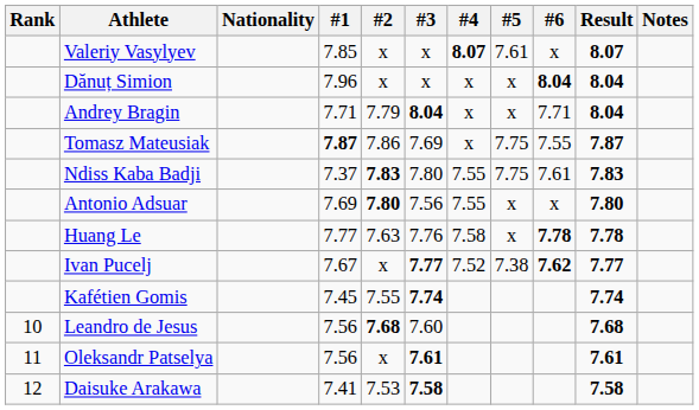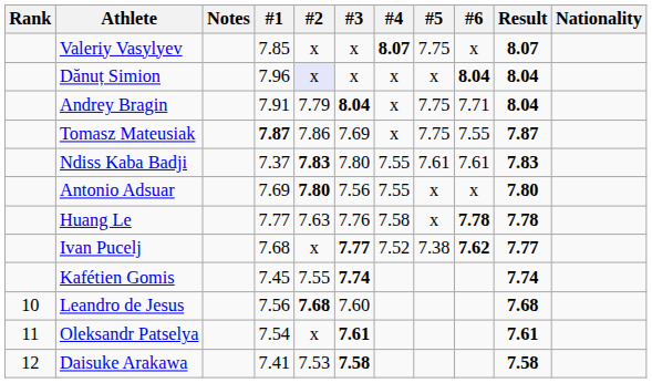 <table class="wikitable sortable" style="text-align:center">
 <tr>
 <th>Rank</th>
 <th>Athlete</th>
-<th>Nationality</th>
+<th>Notes</th>
 <th>#1</th>
 <th>#2</th>
 <th>#3</th>
 <th>#4</th>
 <th>#5</th>
 <th>#6</th>
 <th>Result</th>
-<th>Notes</th>
+<th>Nationality</th>
 </tr>
 <tr>
 <td></td>
 <td align=left><a href='#'>Valeriy Vasylyev</a></td>
-<td align=left></td>
+<td></td>
 <td>7.85</td>
 <td>x</td>
 <td>x</td>
 <td><strong>8.07</strong></td>
-<td>7.61</td>
+<td>7.75</td>
 <td>x</td>
 <td><strong>8.07</strong></td>
-<td></td>
+<td align=left></td>
 </tr>
 <tr>
 <td></td>
 <td align=left><a href='#'>Dănuț Simion</a></td>
-<td align=left></td>
+<td></td>
 <td>7.96</td>
-<td>x</td>
+<td style="background: lavender;">x</td>
 <td>x</td>
 <td>x</td>
 <td>x</td>
 <td><strong>8.04</strong></td>
 <td><strong>8.04</strong></td>
-<td></td>
+<td align=left></td>
 </tr>
 <tr>
 <td></td>
 <td align=left><a href='#'>Andrey Bragin</a></td>
-<td align=left></td>
-<td>7.71</td>
+<td></td>
+<td>7.91</td>
 <td>7.79</td>
 <td><strong>8.04</strong></td>
 <td>x</td>
-<td>x</td>
+<td>7.75</td>
 <td>7.71</td>
 <td><strong>8.04</strong></td>
-<td></td>
+<td align=left></td>
 </tr>
 <tr>
 <td></td>
 <td align=left><a href='#'>Tomasz Mateusiak</a></td>
-<td align=left></td>
+<td></td>
 <td><strong>7.87</strong></td>
 <td>7.86</td>
 <td>7.69</td>
 <td>x</td>
 <td>7.75</td>
 <td>7.55</td>
 <td><strong>7.87</strong></td>
-<td></td>
+<td align=left></td>
 </tr>
 <tr>
 <td></td>
 <td align=left><a href='#'>Ndiss Kaba Badji</a></td>
-<td align=left></td>
+<td></td>
 <td>7.37</td>
 <td><strong>7.83</strong></td>
 <td>7.80</td>
 <td>7.55</td>
-<td>7.75</td>
+<td>7.61</td>
 <td>7.61</td>
 <td><strong>7.83</strong></td>
-<td></td>
+<td align=left></td>
 </tr>
 <tr>
 <td></td>
 <td align=left><a href='#'>Antonio Adsuar</a></td>
-<td align=left></td>
+<td></td>
 <td>7.69</td>
 <td><strong>7.80</strong></td>
 <td>7.56</td>
 <td>7.55</td>
 <td>x</td>
 <td>x</td>
 <td><strong>7.80</strong></td>
-<td></td>
+<td align=left></td>
 </tr>
 <tr>
 <td></td>
 <td align=left><a href='#'>Huang Le</a></td>
-<td align=left></td>
+<td></td>
 <td>7.77</td>
 <td>7.63</td>
 <td>7.76</td>
 <td>7.58</td>
 <td>x</td>
 <td><strong>7.78</strong></td>
 <td><strong>7.78</strong></td>
-<td></td>
+<td align=left></td>
 </tr>
 <tr>
 <td></td>
 <td align=left><a href='#'>Ivan Pucelj</a></td>
-<td align=left></td>
-<td>7.67</td>
+<td></td>
+<td>7.68</td>
 <td>x</td>
 <td><strong>7.77</strong></td>
 <td>7.52</td>
 <td>7.38</td>
 <td><strong>7.62</strong></td>
 <td><strong>7.77</strong></td>
-<td></td>
+<td align=left></td>
 </tr>
 <tr>
 <td></td>
 <td align=left><a href='#'>Kafétien Gomis</a></td>
-<td align=left></td>
+<td></td>
 <td>7.45</td>
 <td>7.55</td>
 <td><strong>7.74</strong></td>
 <td></td>
 <td></td>
 <td></td>
 <td><strong>7.74</strong></td>
-<td></td>
+<td align=left></td>
 </tr>
 <tr>
 <td>10</td>
 <td align=left><a href='#'>Leandro de Jesus</a></td>
-<td align=left></td>
+<td></td>
 <td>7.56</td>
 <td><strong>7.68</strong></td>
 <td>7.60</td>
 <td></td>
 <td></td>
 <td></td>
 <td><strong>7.68</strong></td>
-<td></td>
+<td align=left></td>
 </tr>
 <tr>
 <td>11</td>
 <td align=left><a href='#'>Oleksandr Patselya</a></td>
-<td align=left></td>
-<td>7.56</td>
+<td></td>
+<td>7.54</td>
 <td>x</td>
 <td><strong>7.61</strong></td>
 <td></td>
 <td></td>
 <td></td>
 <td><strong>7.61</strong></td>
-<td></td>
+<td align=left></td>
 </tr>
 <tr>
 <td>12</td>
 <td align=left><a href='#'>Daisuke Arakawa</a></td>
-<td align=left></td>
+<td></td>
 <td>7.41</td>
 <td>7.53</td>
 <td><strong>7.58</strong></td>
 <td></td>
 <td></td>
 <td></td>
 <td><strong>7.58</strong></td>
-<td></td>
+<td align=left></td>
 </tr>
 </table>
